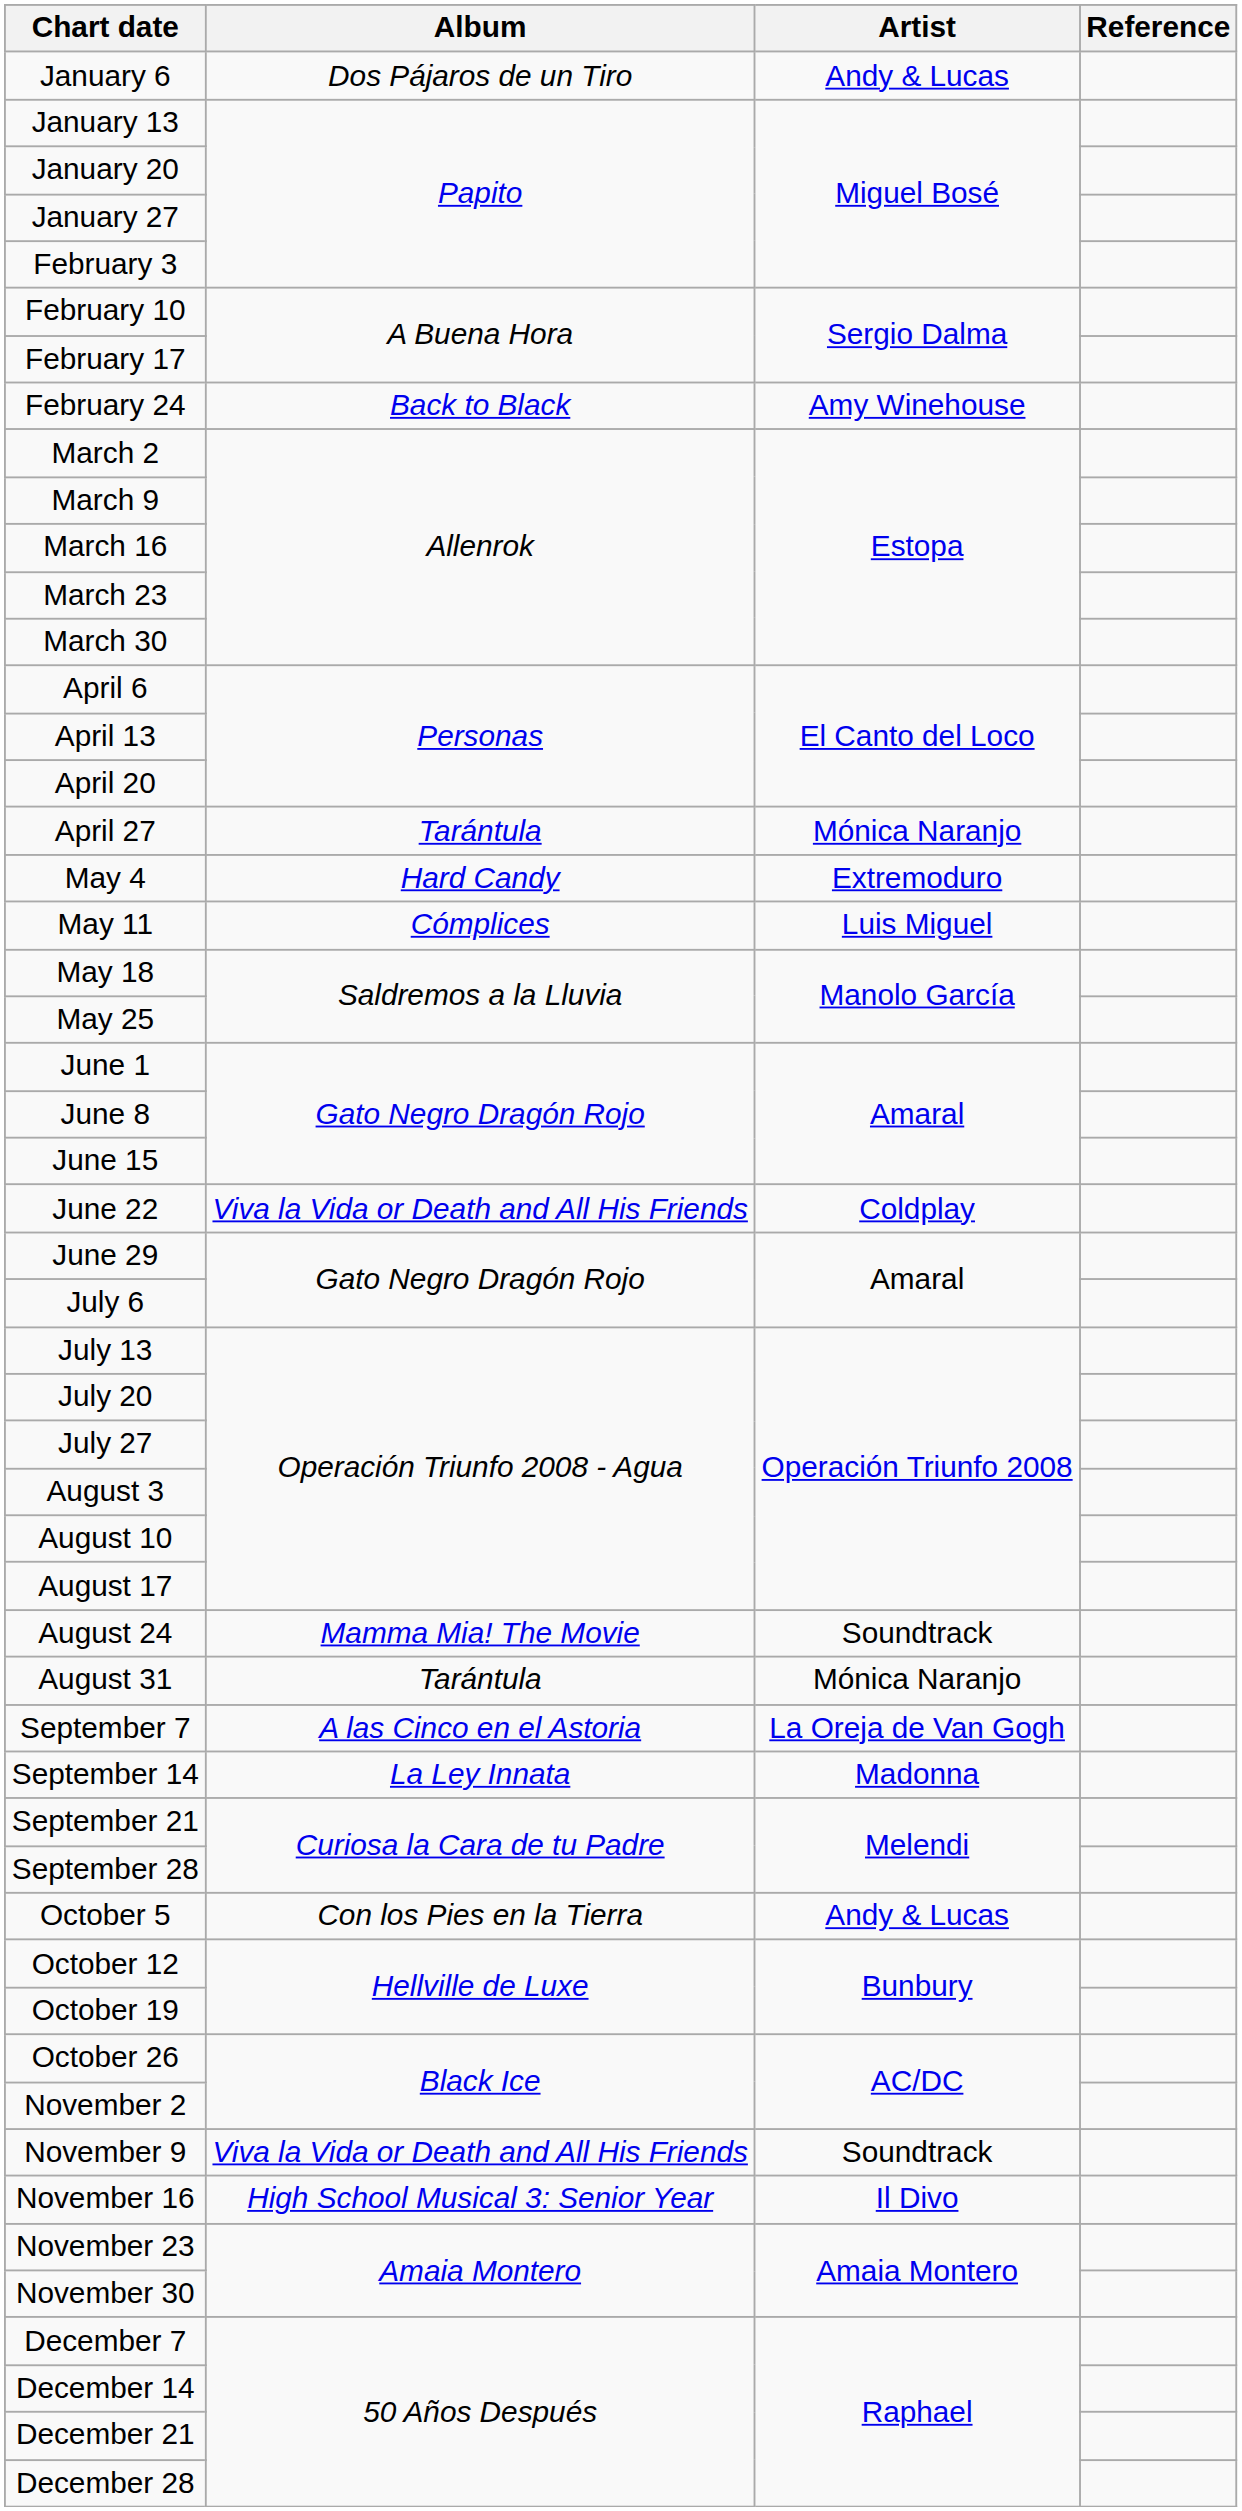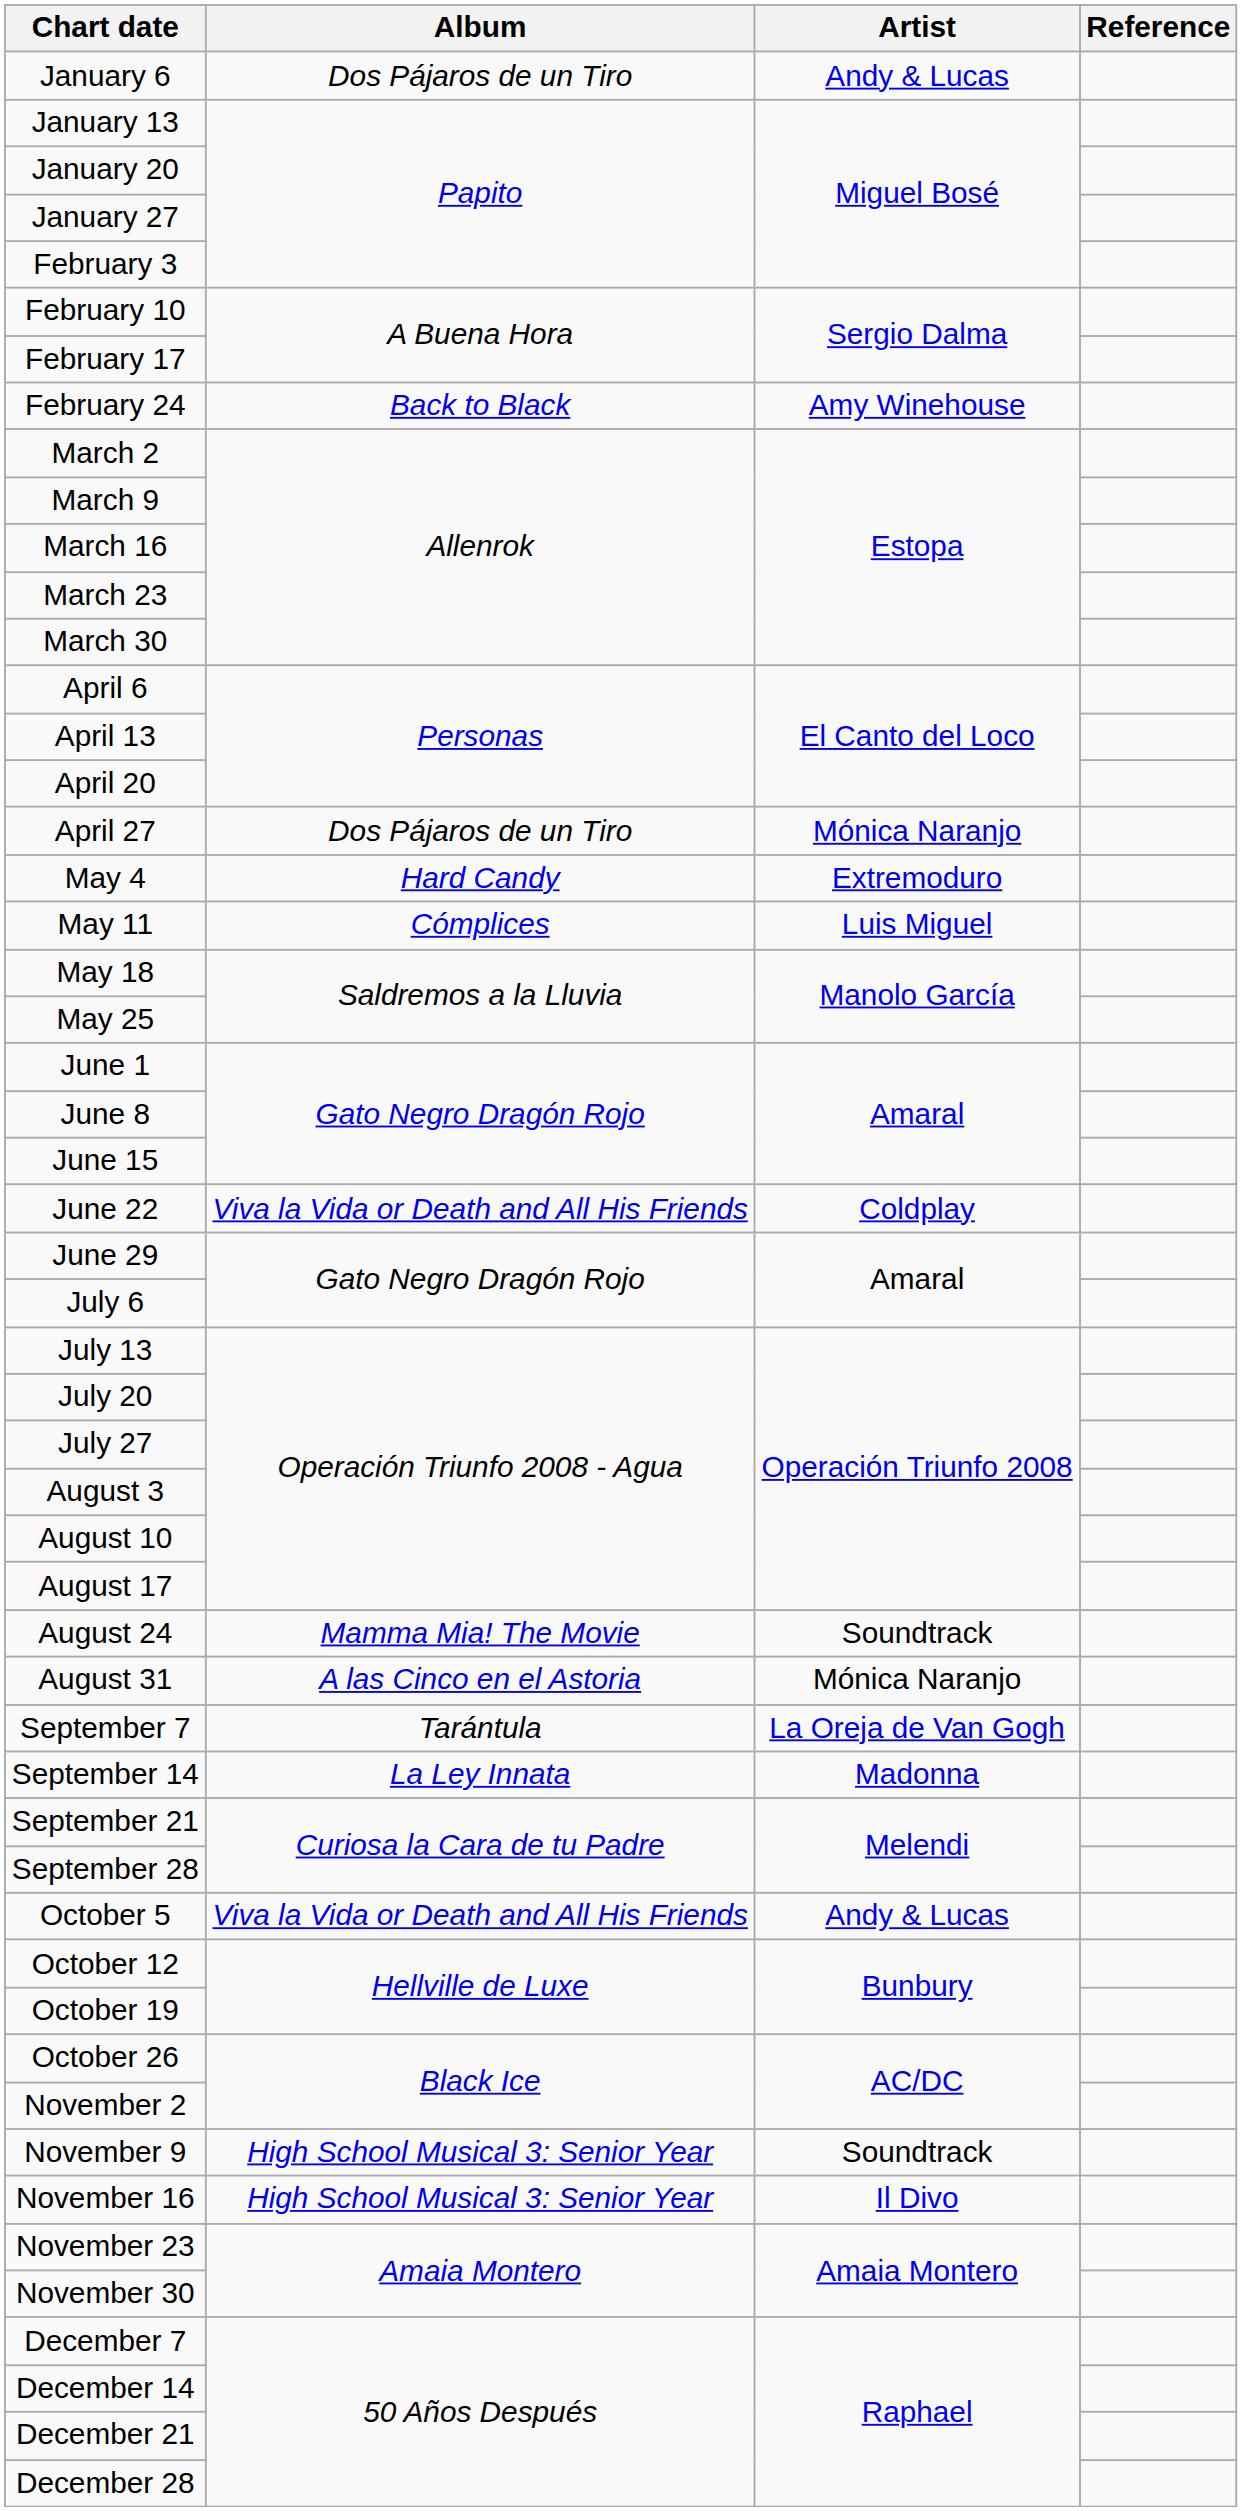 <table class="wikitable" style="text-align: center">
 <tr>
 <th width="">Chart date</th>
 <th width="">Album</th>
 <th width="">Artist</th>
 <th width="" class="unsortable">Reference</th>
 </tr>
 <tr>
 <td>January 6</td>
 <td><em>Dos Pájaros de un Tiro</em></td>
 <td><a href='#'>Andy & Lucas</a></td>
 <td></td>
 </tr>
 <tr>
 <td>January 13</td>
 <td rowspan="4"><em><a href='#'>Papito</a></em></td>
 <td rowspan="4"><a href='#'>Miguel Bosé</a></td>
 <td></td>
 </tr>
 <tr>
 <td>January 20</td>
 <td></td>
 </tr>
 <tr>
 <td>January 27</td>
 <td></td>
 </tr>
 <tr>
 <td>February 3</td>
 <td></td>
 </tr>
 <tr>
 <td>February 10</td>
 <td rowspan="2"><em>A Buena Hora</em></td>
 <td rowspan="2"><a href='#'>Sergio Dalma</a></td>
 <td></td>
 </tr>
 <tr>
 <td>February 17</td>
 <td></td>
 </tr>
 <tr>
 <td>February 24</td>
 <td><em><a href='#'>Back to Black</a></em></td>
 <td><a href='#'>Amy Winehouse</a></td>
 <td></td>
 </tr>
 <tr>
 <td>March 2</td>
 <td rowspan="5"><em>Allenrok</em></td>
 <td rowspan="5"><a href='#'>Estopa</a></td>
 <td></td>
 </tr>
 <tr>
 <td>March 9</td>
 <td></td>
 </tr>
 <tr>
 <td>March 16</td>
 <td></td>
 </tr>
 <tr>
 <td>March 23</td>
 <td></td>
 </tr>
 <tr>
 <td>March 30</td>
 <td></td>
 </tr>
 <tr>
 <td>April 6</td>
 <td rowspan="3"><em><a href='#'>Personas</a></em></td>
 <td rowspan="3"><a href='#'>El Canto del Loco</a></td>
 <td></td>
 </tr>
 <tr>
 <td>April 13</td>
 <td></td>
 </tr>
 <tr>
 <td>April 20</td>
 <td></td>
 </tr>
 <tr>
 <td>April 27</td>
-<td><em><a href='#'>Tarántula</a></em></td>
+<td><em>Dos Pájaros de un Tiro</em></td>
 <td><a href='#'>Mónica Naranjo</a></td>
 <td></td>
 </tr>
 <tr>
 <td>May 4</td>
 <td><em><a href='#'>Hard Candy</a></em></td>
 <td><a href='#'>Extremoduro</a></td>
 <td></td>
 </tr>
 <tr>
 <td>May 11</td>
 <td><em><a href='#'>Cómplices</a></em></td>
 <td><a href='#'>Luis Miguel</a></td>
 <td></td>
 </tr>
 <tr>
 <td>May 18</td>
 <td rowspan="2"><em>Saldremos a la Lluvia</em></td>
 <td rowspan="2"><a href='#'>Manolo García</a></td>
 <td></td>
 </tr>
 <tr>
 <td>May 25</td>
 <td></td>
 </tr>
 <tr>
 <td>June 1</td>
 <td rowspan="3"><em><a href='#'>Gato Negro Dragón Rojo</a></em></td>
 <td rowspan="3"><a href='#'>Amaral</a></td>
 <td></td>
 </tr>
 <tr>
 <td>June 8</td>
 <td></td>
 </tr>
 <tr>
 <td>June 15</td>
 <td></td>
 </tr>
 <tr>
 <td>June 22</td>
 <td><em><a href='#'>Viva la Vida or Death and All His Friends</a></em></td>
 <td><a href='#'>Coldplay</a></td>
 <td></td>
 </tr>
 <tr>
 <td>June 29</td>
 <td rowspan="2"><em>Gato Negro Dragón Rojo</em></td>
 <td rowspan="2">Amaral</td>
 <td></td>
 </tr>
 <tr>
 <td>July 6</td>
 <td></td>
 </tr>
 <tr>
 <td>July 13</td>
 <td rowspan="6"><em>Operación Triunfo 2008 - Agua</em></td>
 <td rowspan="6"><a href='#'>Operación Triunfo 2008</a></td>
 <td></td>
 </tr>
 <tr>
 <td>July 20</td>
 <td></td>
 </tr>
 <tr>
 <td>July 27</td>
 <td></td>
 </tr>
 <tr>
 <td>August 3</td>
 <td></td>
 </tr>
 <tr>
 <td>August 10</td>
 <td></td>
 </tr>
 <tr>
 <td>August 17</td>
 <td></td>
 </tr>
 <tr>
 <td>August 24</td>
 <td><em><a href='#'>Mamma Mia! The Movie</a></em></td>
 <td>Soundtrack</td>
 <td></td>
 </tr>
 <tr>
 <td>August 31</td>
-<td><em>Tarántula</em></td>
+<td><em><a href='#'>A las Cinco en el Astoria</a></em></td>
 <td>Mónica Naranjo</td>
 <td></td>
 </tr>
 <tr>
 <td>September 7</td>
-<td><em><a href='#'>A las Cinco en el Astoria</a></em></td>
+<td><em>Tarántula</em></td>
 <td><a href='#'>La Oreja de Van Gogh</a></td>
 <td></td>
 </tr>
 <tr>
 <td>September 14</td>
 <td><em><a href='#'>La Ley Innata</a></em></td>
 <td><a href='#'>Madonna</a></td>
 <td></td>
 </tr>
 <tr>
 <td>September 21</td>
 <td rowspan="2"><em><a href='#'>Curiosa la Cara de tu Padre</a></em></td>
 <td rowspan="2"><a href='#'>Melendi</a></td>
 <td></td>
 </tr>
 <tr>
 <td>September 28</td>
 <td></td>
 </tr>
 <tr>
 <td>October 5</td>
-<td><em>Con los Pies en la Tierra</em></td>
+<td><em><a href='#'>Viva la Vida or Death and All His Friends</a></em></td>
 <td><a href='#'>Andy & Lucas</a></td>
 <td></td>
 </tr>
 <tr>
 <td>October 12</td>
 <td rowspan="2"><em><a href='#'>Hellville de Luxe</a></em></td>
 <td rowspan="2"><a href='#'>Bunbury</a></td>
 <td></td>
 </tr>
 <tr>
 <td>October 19</td>
 <td></td>
 </tr>
 <tr>
 <td>October 26</td>
 <td rowspan="2"><em><a href='#'>Black Ice</a></em></td>
 <td rowspan="2"><a href='#'>AC/DC</a></td>
 <td></td>
 </tr>
 <tr>
 <td>November 2</td>
 <td></td>
 </tr>
 <tr>
 <td>November 9</td>
-<td><em><a href='#'>Viva la Vida or Death and All His Friends</a></em></td>
+<td><em><a href='#'>High School Musical 3: Senior Year</a></em></td>
 <td>Soundtrack</td>
 <td></td>
 </tr>
 <tr>
 <td>November 16</td>
 <td><em><a href='#'>High School Musical 3: Senior Year</a></em></td>
 <td><a href='#'>Il Divo</a></td>
 <td></td>
 </tr>
 <tr>
 <td>November 23</td>
 <td rowspan="2"><em><a href='#'>Amaia Montero</a></em></td>
 <td rowspan="2"><a href='#'>Amaia Montero</a></td>
 <td></td>
 </tr>
 <tr>
 <td>November 30</td>
 <td></td>
 </tr>
 <tr>
 <td>December 7</td>
 <td rowspan="4"><em>50 Años Después</em></td>
 <td rowspan="4"><a href='#'>Raphael</a></td>
 <td></td>
 </tr>
 <tr>
 <td>December 14</td>
 <td></td>
 </tr>
 <tr>
 <td>December 21</td>
 <td></td>
 </tr>
 <tr>
 <td>December 28</td>
 <td></td>
 </tr>
 </table>
